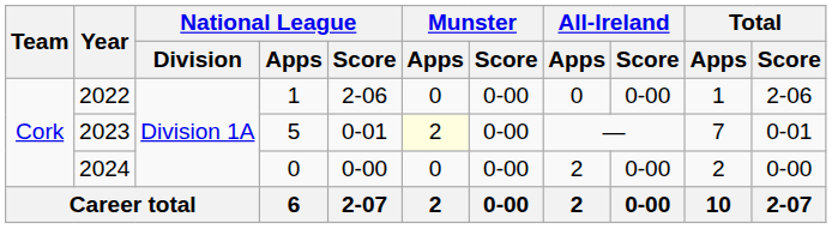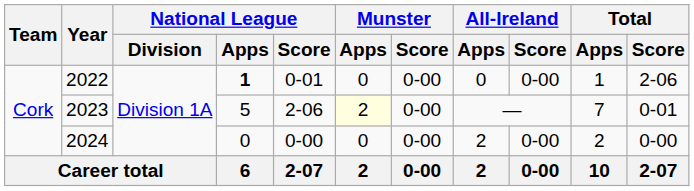 <table class="wikitable" style="text-align:center">
 <tr>
 <th rowspan="2">Team</th>
 <th rowspan="2">Year</th>
 <th colspan="3"><a href='#'>National League</a></th>
 <th colspan="2"><a href='#'>Munster</a></th>
 <th colspan="2"><a href='#'>All-Ireland</a></th>
 <th colspan="2">Total</th>
 </tr>
 <tr>
 <th>Division</th>
 <th>Apps</th>
 <th>Score</th>
 <th>Apps</th>
 <th>Score</th>
 <th>Apps</th>
 <th>Score</th>
 <th>Apps</th>
 <th>Score</th>
 </tr>
 <tr>
 <td rowspan="3"><a href='#'>Cork</a></td>
 <td>2022</td>
 <td rowspan="3"><a href='#'>Division 1A</a></td>
-<td>1</td>
-<td>2-06</td>
+<td><strong>1</strong></td>
+<td>0-01</td>
 <td>0</td>
 <td>0-00</td>
 <td>0</td>
 <td>0-00</td>
 <td>1</td>
 <td>2-06</td>
 </tr>
 <tr>
 <td>2023</td>
 <td>5</td>
-<td>0-01</td>
+<td>2-06</td>
 <td style="background: lightyellow;">2</td>
 <td>0-00</td>
 <td colspan="2">—</td>
 <td>7</td>
 <td>0-01</td>
 </tr>
 <tr>
 <td>2024</td>
 <td>0</td>
 <td>0-00</td>
 <td>0</td>
 <td>0-00</td>
 <td>2</td>
 <td>0-00</td>
 <td>2</td>
 <td>0-00</td>
 </tr>
 <tr>
 <th colspan="3">Career total</th>
 <th>6</th>
 <th>2-07</th>
 <th>2</th>
 <th>0-00</th>
 <th>2</th>
 <th>0-00</th>
 <th>10</th>
 <th>2-07</th>
 </tr>
 </table>
